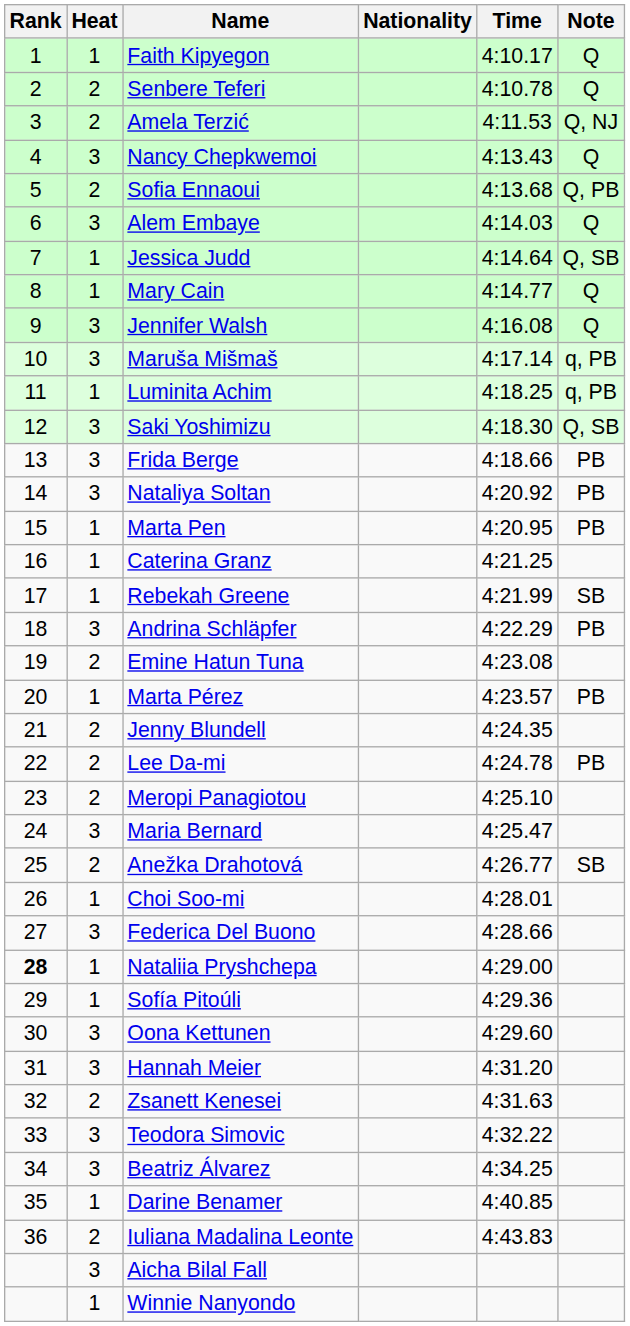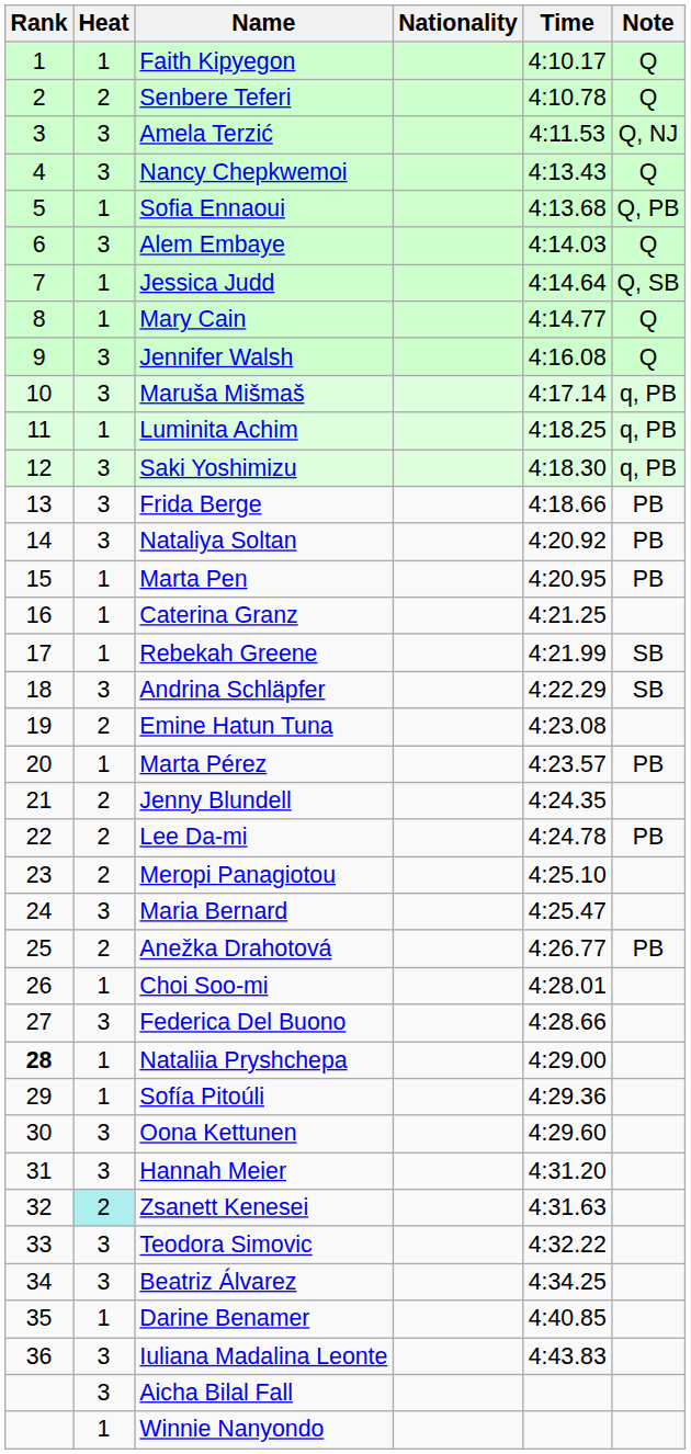 <table class="wikitable sortable" style="text-align:center">
 <tr>
 <th>Rank</th>
 <th>Heat</th>
 <th>Name</th>
 <th>Nationality</th>
 <th>Time</th>
 <th>Note</th>
 </tr>
 <tr bgcolor=ccffcc>
 <td>1</td>
 <td>1</td>
 <td align=left><a href='#'>Faith Kipyegon</a></td>
 <td align=left></td>
 <td>4:10.17</td>
 <td>Q</td>
 </tr>
 <tr bgcolor=ccffcc>
 <td>2</td>
 <td>2</td>
 <td align=left><a href='#'>Senbere Teferi</a></td>
 <td align=left></td>
 <td>4:10.78</td>
 <td>Q</td>
 </tr>
 <tr bgcolor=ccffcc>
 <td>3</td>
-<td>2</td>
+<td>3</td>
 <td align=left><a href='#'>Amela Terzić</a></td>
 <td align=left></td>
 <td>4:11.53</td>
 <td>Q, NJ</td>
 </tr>
 <tr bgcolor=ccffcc>
 <td>4</td>
 <td>3</td>
 <td align=left><a href='#'>Nancy Chepkwemoi</a></td>
 <td align=left></td>
 <td>4:13.43</td>
 <td>Q</td>
 </tr>
 <tr bgcolor=ccffcc>
 <td>5</td>
-<td>2</td>
+<td>1</td>
 <td align=left><a href='#'>Sofia Ennaoui</a></td>
 <td align=left></td>
 <td>4:13.68</td>
 <td>Q, PB</td>
 </tr>
 <tr bgcolor=ccffcc>
 <td>6</td>
 <td>3</td>
 <td align=left><a href='#'>Alem Embaye</a></td>
 <td align=left></td>
 <td>4:14.03</td>
 <td>Q</td>
 </tr>
 <tr bgcolor=ccffcc>
 <td>7</td>
 <td>1</td>
 <td align=left><a href='#'>Jessica Judd</a></td>
 <td align=left></td>
 <td>4:14.64</td>
 <td>Q, SB</td>
 </tr>
 <tr bgcolor=ccffcc>
 <td>8</td>
 <td>1</td>
 <td align=left><a href='#'>Mary Cain</a></td>
 <td align=left></td>
 <td>4:14.77</td>
 <td>Q</td>
 </tr>
 <tr bgcolor=ccffcc>
 <td>9</td>
 <td>3</td>
 <td align=left><a href='#'>Jennifer Walsh</a></td>
 <td align=left></td>
 <td>4:16.08</td>
 <td>Q</td>
 </tr>
 <tr bgcolor=ddffdd>
 <td>10</td>
 <td>3</td>
 <td align=left><a href='#'>Maruša Mišmaš</a></td>
 <td align=left></td>
 <td>4:17.14</td>
 <td>q, PB</td>
 </tr>
 <tr bgcolor=ddffdd>
 <td>11</td>
 <td>1</td>
 <td align=left><a href='#'>Luminita Achim</a></td>
 <td align=left></td>
 <td>4:18.25</td>
 <td>q, PB</td>
 </tr>
 <tr bgcolor=ddffdd>
 <td>12</td>
 <td>3</td>
 <td align=left><a href='#'>Saki Yoshimizu</a></td>
 <td align=left></td>
 <td>4:18.30</td>
-<td>Q, SB</td>
+<td>q, PB</td>
 </tr>
 <tr>
 <td>13</td>
 <td>3</td>
 <td align=left><a href='#'>Frida Berge</a></td>
 <td align=left></td>
 <td>4:18.66</td>
 <td>PB</td>
 </tr>
 <tr>
 <td>14</td>
 <td>3</td>
 <td align=left><a href='#'>Nataliya Soltan</a></td>
 <td align=left></td>
 <td>4:20.92</td>
 <td>PB</td>
 </tr>
 <tr>
 <td>15</td>
 <td>1</td>
 <td align=left><a href='#'>Marta Pen</a></td>
 <td align=left></td>
 <td>4:20.95</td>
 <td>PB</td>
 </tr>
 <tr>
 <td>16</td>
 <td>1</td>
 <td align=left><a href='#'>Caterina Granz</a></td>
 <td align=left></td>
 <td>4:21.25</td>
 <td></td>
 </tr>
 <tr>
 <td>17</td>
 <td>1</td>
 <td align=left><a href='#'>Rebekah Greene</a></td>
 <td align=left></td>
 <td>4:21.99</td>
 <td>SB</td>
 </tr>
 <tr>
 <td>18</td>
 <td>3</td>
 <td align=left><a href='#'>Andrina Schläpfer</a></td>
 <td align=left></td>
 <td>4:22.29</td>
-<td>PB</td>
+<td>SB</td>
 </tr>
 <tr>
 <td>19</td>
 <td>2</td>
 <td align=left><a href='#'>Emine Hatun Tuna</a></td>
 <td align=left></td>
 <td>4:23.08</td>
 <td></td>
 </tr>
 <tr>
 <td>20</td>
 <td>1</td>
 <td align=left><a href='#'>Marta Pérez</a></td>
 <td align=left></td>
 <td>4:23.57</td>
 <td>PB</td>
 </tr>
 <tr>
 <td>21</td>
 <td>2</td>
 <td align=left><a href='#'>Jenny Blundell</a></td>
 <td align=left></td>
 <td>4:24.35</td>
 <td></td>
 </tr>
 <tr>
 <td>22</td>
 <td>2</td>
 <td align=left><a href='#'>Lee Da-mi</a></td>
 <td align=left></td>
 <td>4:24.78</td>
 <td>PB</td>
 </tr>
 <tr>
 <td>23</td>
 <td>2</td>
 <td align=left><a href='#'>Meropi Panagiotou</a></td>
 <td align=left></td>
 <td>4:25.10</td>
 <td></td>
 </tr>
 <tr>
 <td>24</td>
 <td>3</td>
 <td align=left><a href='#'>Maria Bernard</a></td>
 <td align=left></td>
 <td>4:25.47</td>
 <td></td>
 </tr>
 <tr>
 <td>25</td>
 <td>2</td>
 <td align=left><a href='#'>Anežka Drahotová</a></td>
 <td align=left></td>
 <td>4:26.77</td>
-<td>SB</td>
+<td>PB</td>
 </tr>
 <tr>
 <td>26</td>
 <td>1</td>
 <td align=left><a href='#'>Choi Soo-mi</a></td>
 <td align=left></td>
 <td>4:28.01</td>
 <td></td>
 </tr>
 <tr>
 <td>27</td>
 <td>3</td>
 <td align=left><a href='#'>Federica Del Buono</a></td>
 <td align=left></td>
 <td>4:28.66</td>
 <td></td>
 </tr>
 <tr>
 <td><strong>28</strong></td>
 <td>1</td>
 <td align=left><a href='#'>Nataliia Pryshchepa</a></td>
 <td align=left></td>
 <td>4:29.00</td>
 <td></td>
 </tr>
 <tr>
 <td>29</td>
 <td>1</td>
 <td align=left><a href='#'>Sofía Pitoúli</a></td>
 <td align=left></td>
 <td>4:29.36</td>
 <td></td>
 </tr>
 <tr>
 <td>30</td>
 <td>3</td>
 <td align=left><a href='#'>Oona Kettunen</a></td>
 <td align=left></td>
 <td>4:29.60</td>
 <td></td>
 </tr>
 <tr>
 <td>31</td>
 <td>3</td>
 <td align=left><a href='#'>Hannah Meier</a></td>
 <td align=left></td>
 <td>4:31.20</td>
 <td></td>
 </tr>
 <tr>
 <td>32</td>
-<td>2</td>
+<td style="background: paleturquoise;">2</td>
 <td align=left><a href='#'>Zsanett Kenesei</a></td>
 <td align=left></td>
 <td>4:31.63</td>
 <td></td>
 </tr>
 <tr>
 <td>33</td>
 <td>3</td>
 <td align=left><a href='#'>Teodora Simovic</a></td>
 <td align=left></td>
 <td>4:32.22</td>
 <td></td>
 </tr>
 <tr>
 <td>34</td>
 <td>3</td>
 <td align=left><a href='#'>Beatriz Álvarez</a></td>
 <td align=left></td>
 <td>4:34.25</td>
 <td></td>
 </tr>
 <tr>
 <td>35</td>
 <td>1</td>
 <td align=left><a href='#'>Darine Benamer</a></td>
 <td align=left></td>
 <td>4:40.85</td>
 <td></td>
 </tr>
 <tr>
 <td>36</td>
-<td>2</td>
+<td>3</td>
 <td align=left><a href='#'>Iuliana Madalina Leonte</a></td>
 <td align=left></td>
 <td>4:43.83</td>
 <td></td>
 </tr>
 <tr>
 <td></td>
 <td>3</td>
 <td align=left><a href='#'>Aicha Bilal Fall</a></td>
 <td align=left></td>
 <td></td>
 <td></td>
 </tr>
 <tr>
 <td></td>
 <td>1</td>
 <td align=left><a href='#'>Winnie Nanyondo</a></td>
 <td align=left></td>
 <td></td>
 <td></td>
 </tr>
 </table>
